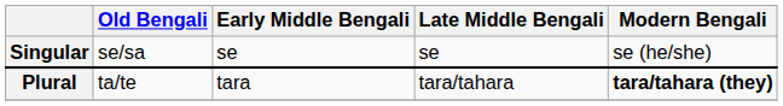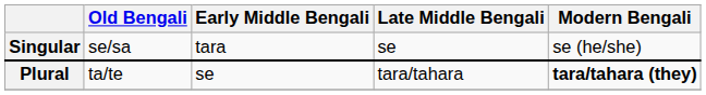 <table class="wikitable">
 <tr>
 <th></th>
 <th><a href='#'>Old Bengali</a></th>
 <th>Early Middle Bengali</th>
 <th>Late Middle Bengali</th>
 <th>Modern Bengali</th>
 </tr>
 <tr>
 <th rowspan="1">Singular</th>
 <td>se/sa</td>
-<td>se</td>
+<td>tara</td>
 <td>se</td>
 <td>se (he/she)</td>
 </tr>
 <tr>
 </tr>
 <tr style="border-top:2px solid;">
 <th rowspan="1">Plural</th>
 <td>ta/te</td>
-<td>tara</td>
+<td>se</td>
 <td>tara/tahara</td>
 <td><strong>tara/tahara (they)</strong></td>
 </tr>
 <tr>
 </tr>
 </table>
